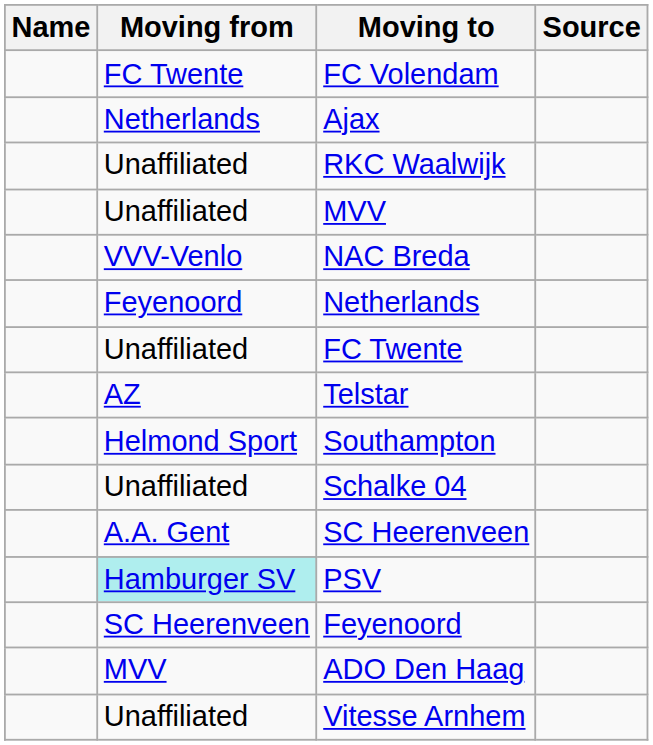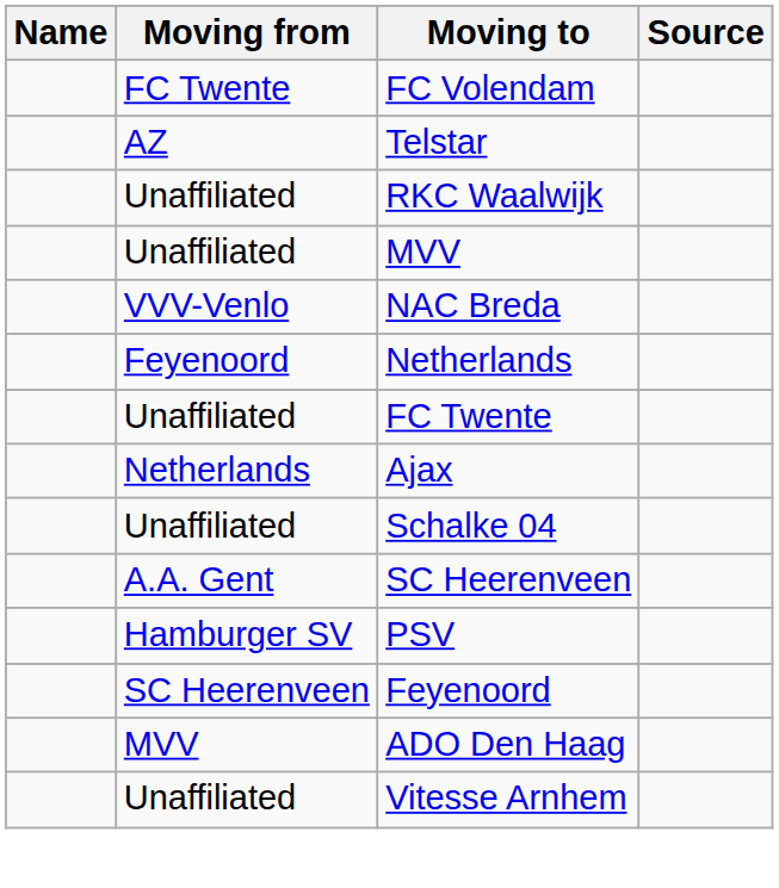 <table class="wikitable sortable">
 <tr>
 <th>Name</th>
 <th>Moving from</th>
 <th>Moving to</th>
 <th>Source</th>
 </tr>
 <tr>
 <td> </td>
 <td><a href='#'>FC Twente</a></td>
 <td><a href='#'>FC Volendam</a></td>
 <td></td>
 </tr>
 <tr>
 <td> </td>
-<td><a href='#'>Netherlands</a></td>
-<td><a href='#'>Ajax</a></td>
+<td><a href='#'>AZ</a></td>
+<td><a href='#'>Telstar</a></td>
 <td></td>
 </tr>
 <tr>
 <td> </td>
 <td>Unaffiliated</td>
 <td><a href='#'>RKC Waalwijk</a></td>
 <td></td>
 </tr>
 <tr>
 <td> </td>
 <td>Unaffiliated</td>
 <td><a href='#'>MVV</a></td>
 <td></td>
 </tr>
 <tr>
 <td> </td>
 <td><a href='#'>VVV-Venlo</a></td>
 <td><a href='#'>NAC Breda</a></td>
 <td></td>
 </tr>
 <tr>
 <td> </td>
 <td><a href='#'>Feyenoord</a></td>
 <td><a href='#'>Netherlands</a></td>
 <td></td>
 </tr>
 <tr>
 <td> </td>
 <td>Unaffiliated</td>
 <td><a href='#'>FC Twente</a></td>
 <td></td>
 </tr>
 <tr>
 <td> </td>
-<td><a href='#'>AZ</a></td>
-<td><a href='#'>Telstar</a></td>
-<td></td>
-</tr>
-<tr>
-<td> </td>
-<td><a href='#'>Helmond Sport</a></td>
-<td> <a href='#'>Southampton</a></td>
+<td><a href='#'>Netherlands</a></td>
+<td><a href='#'>Ajax</a></td>
 <td></td>
 </tr>
 <tr>
 <td> </td>
 <td>Unaffiliated</td>
 <td> <a href='#'>Schalke 04</a></td>
 <td></td>
 </tr>
 <tr>
 <td> </td>
 <td> <a href='#'>A.A. Gent</a></td>
 <td><a href='#'>SC Heerenveen</a></td>
 <td></td>
 </tr>
 <tr>
 <td> </td>
-<td style="background: paleturquoise;"> <a href='#'>Hamburger SV</a></td>
+<td> <a href='#'>Hamburger SV</a></td>
 <td><a href='#'>PSV</a></td>
 <td></td>
 </tr>
 <tr>
 <td> </td>
 <td><a href='#'>SC Heerenveen</a></td>
 <td><a href='#'>Feyenoord</a></td>
 <td></td>
 </tr>
 <tr>
 <td> </td>
 <td><a href='#'>MVV</a></td>
 <td><a href='#'>ADO Den Haag</a></td>
 <td></td>
 </tr>
 <tr>
 <td> </td>
 <td>Unaffiliated</td>
 <td><a href='#'>Vitesse Arnhem</a></td>
 <td></td>
 </tr>
 </table>
